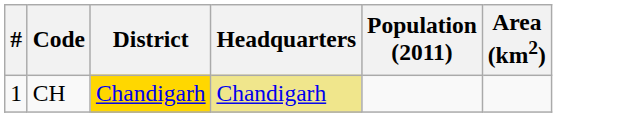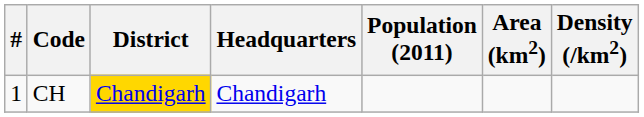 <table class="wikitable sortable">
 <tr>
 <th>#</th>
 <th>Code</th>
 <th>District</th>
 <th>Headquarters</th>
 <th>Population <br>(2011)</th>
 <th>Area <br>(km<sup>2</sup>)</th>
+<th>Density <br>(/km<sup>2</sup>)</th>
 </tr>
 <tr>
 <td>1</td>
 <td>CH</td>
 <td style="background: gold;"><a href='#'>Chandigarh</a></td>
-<td style="background: khaki;"><a href='#'>Chandigarh</a></td>
+<td><a href='#'>Chandigarh</a></td>
+<td> </td>
 <td> </td>
 <td> </td>
 </tr>
 </table>
